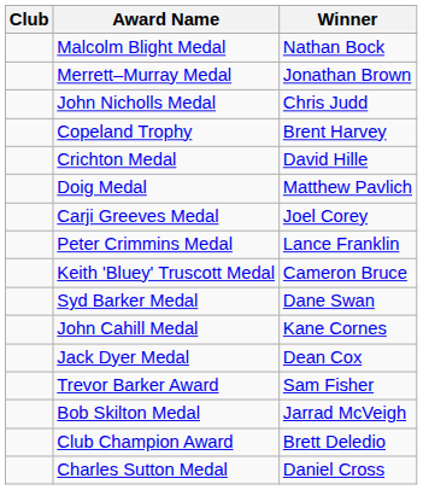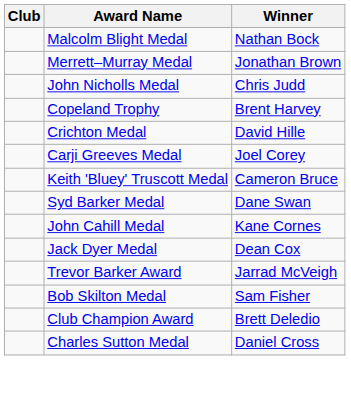 <table class="wikitable">
 <tr>
 <th>Club</th>
 <th>Award Name</th>
 <th>Winner</th>
 </tr>
 <tr>
 <td></td>
 <td><a href='#'>Malcolm Blight Medal</a></td>
 <td><a href='#'>Nathan Bock</a></td>
 </tr>
 <tr>
 <td></td>
 <td><a href='#'>Merrett–Murray Medal</a></td>
 <td><a href='#'>Jonathan Brown</a></td>
 </tr>
 <tr>
 <td></td>
 <td><a href='#'>John Nicholls Medal</a></td>
 <td><a href='#'>Chris Judd</a></td>
 </tr>
 <tr>
 <td></td>
 <td><a href='#'>Copeland Trophy</a></td>
 <td><a href='#'>Brent Harvey</a></td>
 </tr>
 <tr>
 <td></td>
 <td><a href='#'>Crichton Medal</a></td>
 <td><a href='#'>David Hille</a></td>
 </tr>
 <tr>
 <td></td>
-<td><a href='#'>Doig Medal</a></td>
-<td><a href='#'>Matthew Pavlich</a></td>
-</tr>
-<tr>
-<td></td>
 <td><a href='#'>Carji Greeves Medal</a></td>
 <td><a href='#'>Joel Corey</a></td>
-</tr>
-<tr>
-<td></td>
-<td><a href='#'>Peter Crimmins Medal</a></td>
-<td><a href='#'>Lance Franklin</a></td>
 </tr>
 <tr>
 <td></td>
 <td><a href='#'>Keith 'Bluey' Truscott Medal</a></td>
 <td><a href='#'>Cameron Bruce</a></td>
 </tr>
 <tr>
 <td></td>
 <td><a href='#'>Syd Barker Medal</a></td>
 <td><a href='#'>Dane Swan</a></td>
 </tr>
 <tr>
 <td></td>
 <td><a href='#'>John Cahill Medal</a></td>
 <td><a href='#'>Kane Cornes</a></td>
 </tr>
 <tr>
 <td></td>
 <td><a href='#'>Jack Dyer Medal</a></td>
 <td><a href='#'>Dean Cox</a></td>
 </tr>
 <tr>
 <td></td>
 <td><a href='#'>Trevor Barker Award</a></td>
-<td><a href='#'>Sam Fisher</a></td>
+<td><a href='#'>Jarrad McVeigh</a></td>
 </tr>
 <tr>
 <td></td>
 <td><a href='#'>Bob Skilton Medal</a></td>
-<td><a href='#'>Jarrad McVeigh</a></td>
+<td><a href='#'>Sam Fisher</a></td>
 </tr>
 <tr>
 <td></td>
 <td><a href='#'>Club Champion Award</a></td>
 <td><a href='#'>Brett Deledio</a></td>
 </tr>
 <tr>
 <td></td>
 <td><a href='#'>Charles Sutton Medal</a></td>
 <td><a href='#'>Daniel Cross</a></td>
 </tr>
 </table>
